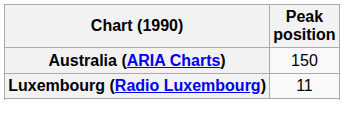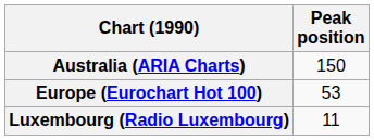 <table class="wikitable sortable plainrowheaders">
 <tr>
 <th>Chart (1990)</th>
 <th>Peak<br>position</th>
 </tr>
 <tr>
 <th scope="row">Australia (<a href='#'>ARIA Charts</a>)</th>
 <td style="text-align:center;">150</td>
+</tr>
+<tr>
+<th scope="row">Europe (<a href='#'>Eurochart Hot 100</a>)</th>
+<td style="text-align:center;">53</td>
 </tr>
 <tr>
 </tr>
 <tr>
 <th scope="row">Luxembourg (<a href='#'>Radio Luxembourg</a>)</th>
 <td align="center">11</td>
 </tr>
 <tr>
 </tr>
 <tr>
 </tr>
 </table>
